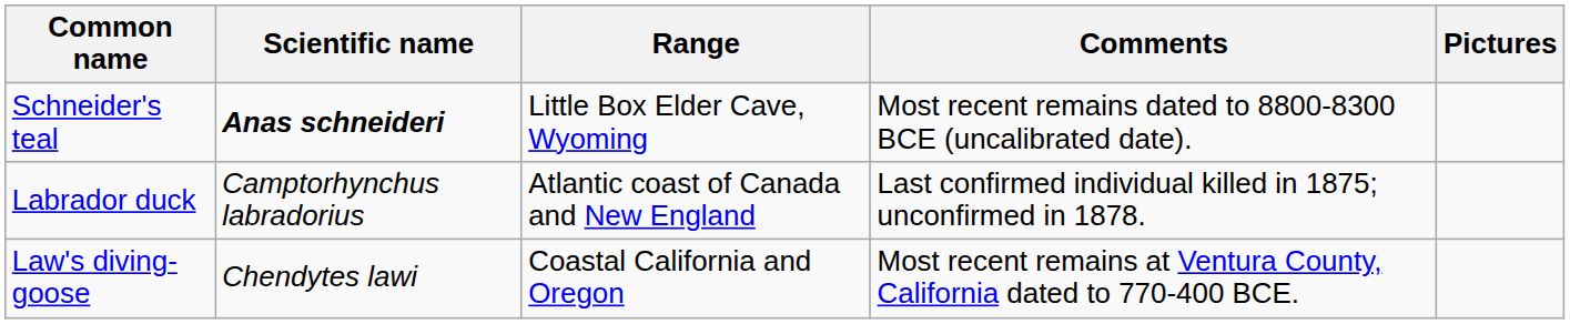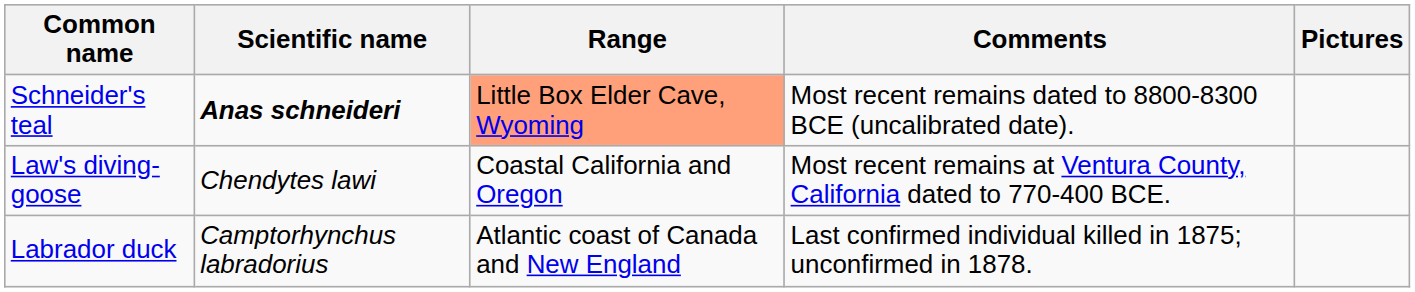 <table class="wikitable sortable">
 <tr>
 <th>Common name</th>
 <th>Scientific name</th>
 <th>Range</th>
 <th class="unsortable">Comments</th>
 <th class="unsortable">Pictures</th>
 </tr>
 <tr>
 <td><a href='#'>Schneider's teal</a></td>
 <td><strong><em>Anas schneideri</em></strong></td>
-<td>Little Box Elder Cave, <a href='#'>Wyoming</a></td>
+<td style="background: lightsalmon;">Little Box Elder Cave, <a href='#'>Wyoming</a></td>
 <td>Most recent remains dated to 8800-8300 BCE (uncalibrated date).</td>
+<td></td>
+</tr>
+<tr>
+<td><a href='#'>Law's diving-goose</a></td>
+<td><em>Chendytes lawi</em></td>
+<td>Coastal California and <a href='#'>Oregon</a></td>
+<td>Most recent remains at <a href='#'>Ventura County, California</a> dated to 770-400 BCE.</td>
 <td></td>
 </tr>
 <tr>
 <td><a href='#'>Labrador duck</a></td>
 <td><em>Camptorhynchus labradorius</em></td>
 <td>Atlantic coast of Canada and <a href='#'>New England</a></td>
 <td>Last confirmed individual killed in 1875; unconfirmed in 1878.</td>
 <td></td>
 </tr>
-<tr>
-<td><a href='#'>Law's diving-goose</a></td>
-<td><em>Chendytes lawi</em></td>
-<td>Coastal California and <a href='#'>Oregon</a></td>
-<td>Most recent remains at <a href='#'>Ventura County, California</a> dated to 770-400 BCE.</td>
-<td></td>
-</tr>
 </table>
